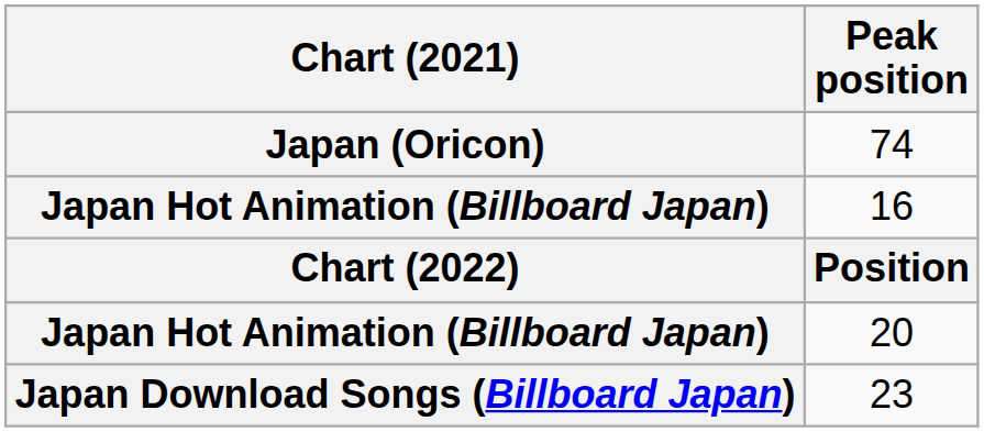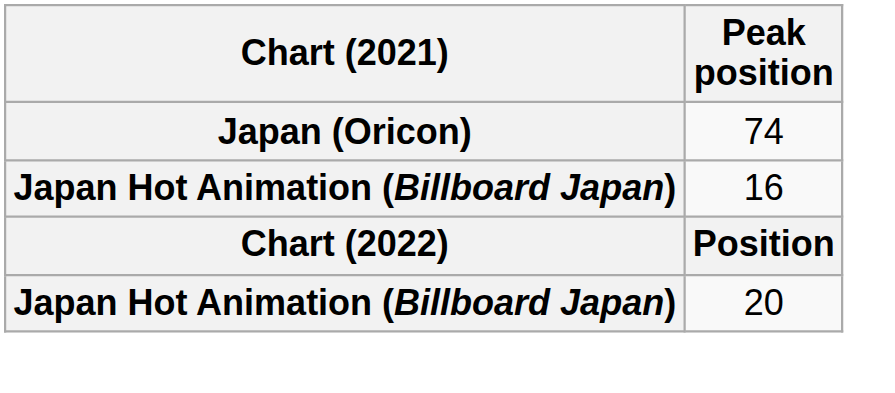 <table class="wikitable sortable plainrowheaders" style="text-align:center">
 <tr>
 <th scope="col">Chart (2021)</th>
 <th scope="col">Peak<br>position</th>
 </tr>
 <tr>
 <th scope="row">Japan (Oricon)<br></th>
 <td>74</td>
 </tr>
 <tr>
 <th scope="row">Japan Hot Animation (<em>Billboard Japan</em>)</th>
 <td>16</td>
 </tr>
 <tr>
 <th scope="col">Chart (2022)</th>
 <th scope="col">Position</th>
 </tr>
 <tr>
 <th scope="row">Japan Hot Animation (<em>Billboard Japan</em>)</th>
 <td>20</td>
 </tr>
-<tr>
-<th scope="row">Japan Download Songs (<em><a href='#'>Billboard Japan</a></em>)</th>
-<td>23</td>
-</tr>
 </table>
